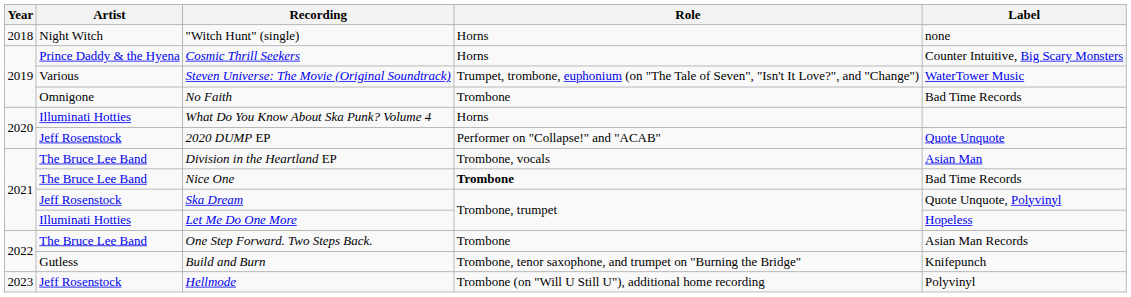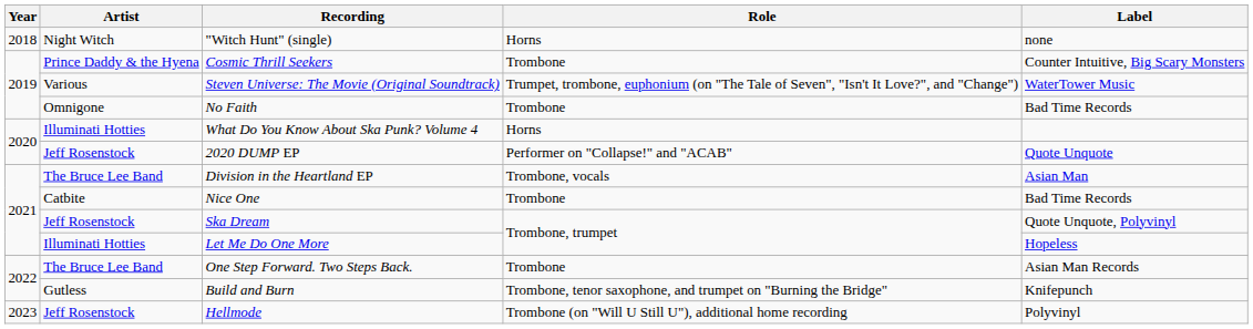 <table class="wikitable">
 <tr>
 <th>Year</th>
 <th>Artist</th>
 <th>Recording</th>
 <th>Role</th>
 <th>Label</th>
 </tr>
 <tr>
 <td>2018</td>
 <td>Night Witch</td>
 <td>"Witch Hunt" (single)</td>
 <td>Horns</td>
 <td>none</td>
 </tr>
 <tr>
 <td rowspan="3">2019</td>
 <td><a href='#'>Prince Daddy & the Hyena</a></td>
 <td><em><a href='#'>Cosmic Thrill Seekers</a></em></td>
-<td>Horns</td>
+<td>Trombone</td>
 <td>Counter Intuitive, <a href='#'>Big Scary Monsters</a></td>
 </tr>
 <tr>
 <td>Various</td>
 <td><a href='#'><em>Steven Universe: The Movie (Original Soundtrack)</em></a></td>
 <td>Trumpet, trombone, <a href='#'>euphonium</a> (on "The Tale of Seven", "Isn't It Love?", and "Change")</td>
 <td><a href='#'>WaterTower Music</a></td>
 </tr>
 <tr>
 <td>Omnigone</td>
 <td><em>No Faith</em></td>
 <td>Trombone</td>
 <td>Bad Time Records</td>
 </tr>
 <tr>
 <td rowspan="2">2020</td>
 <td><a href='#'>Illuminati Hotties</a></td>
 <td><em>What Do You Know About Ska Punk? Volume 4</em></td>
 <td>Horns</td>
 <td></td>
 </tr>
 <tr>
 <td><a href='#'>Jeff Rosenstock</a></td>
 <td><em>2020 DUMP</em> EP</td>
 <td>Performer on "Collapse!" and "ACAB"</td>
 <td><a href='#'>Quote Unquote</a></td>
 </tr>
 <tr>
 <td rowspan="4">2021</td>
 <td><a href='#'>The Bruce Lee Band</a></td>
 <td><em>Division in the Heartland</em> EP</td>
 <td>Trombone, vocals</td>
 <td><a href='#'>Asian Man</a></td>
 </tr>
 <tr>
-<td><a href='#'>The Bruce Lee Band</a></td>
+<td>Catbite</td>
 <td><em>Nice One</em></td>
-<td><strong>Trombone</strong></td>
+<td>Trombone</td>
 <td>Bad Time Records</td>
 </tr>
 <tr>
 <td><a href='#'>Jeff Rosenstock</a></td>
 <td><em><a href='#'>Ska Dream</a></em></td>
 <td rowspan="2">Trombone, trumpet</td>
 <td>Quote Unquote, <a href='#'>Polyvinyl</a></td>
 </tr>
 <tr>
 <td><a href='#'>Illuminati Hotties</a></td>
 <td><em><a href='#'>Let Me Do One More</a></em></td>
 <td><a href='#'>Hopeless</a></td>
 </tr>
 <tr>
 <td rowspan="2">2022</td>
 <td><a href='#'>The Bruce Lee Band</a></td>
 <td><em>One Step Forward. Two Steps Back.</em></td>
 <td>Trombone</td>
 <td>Asian Man Records</td>
 </tr>
 <tr>
 <td>Gutless</td>
 <td><em>Build and Burn</em></td>
 <td>Trombone, tenor saxophone, and trumpet on "Burning the Bridge"</td>
 <td>Knifepunch</td>
 </tr>
 <tr>
 <td>2023</td>
 <td><a href='#'>Jeff Rosenstock</a></td>
 <td><em><a href='#'>Hellmode</a></em></td>
 <td>Trombone (on "Will U Still U"), additional home recording</td>
 <td>Polyvinyl</td>
 </tr>
 </table>
